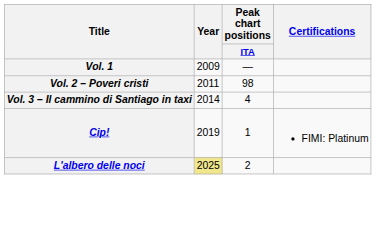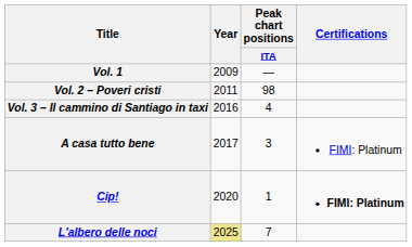 <table class="wikitable plainrowheaders" style="text-align:center">
 <tr>
 <th scope="col" rowspan="2">Title</th>
 <th scope="col" rowspan="2">Year</th>
 <th scope="col" colspan="1">Peak chart positions</th>
 <th rowspan="2"><a href='#'>Certifications</a></th>
 </tr>
 <tr>
 <th scope="col" style="width:2.2em;font-size:90%;"><a href='#'>ITA</a><br></th>
 </tr>
 <tr>
 <th scope="row"><em>Vol. 1</em></th>
 <td>2009</td>
 <td>—</td>
 <td></td>
 </tr>
 <tr>
 <th scope="row"><em>Vol. 2 – Poveri cristi</em></th>
 <td>2011</td>
 <td>98</td>
 <td></td>
 </tr>
 <tr>
 <th scope="row"><em>Vol. 3 – Il cammino di Santiago in taxi</em></th>
-<td>2014</td>
+<td>2016</td>
 <td>4</td>
 <td></td>
 </tr>
 <tr>
+<th scope="row"><em>A casa tutto bene</em></th>
+<td>2017</td>
+<td>3</td>
+<td><br><ul><li><a href='#'>FIMI</a>: Platinum</li></ul></td>
+</tr>
+<tr>
 <th scope="row"><em><a href='#'>Cip!</a></em> </th>
-<td>2019</td>
+<td>2020</td>
 <td>1</td>
-<td><br><ul><li>FIMI: Platinum</li></ul></td>
+<td><strong><br><ul><li>FIMI: Platinum</li></ul></strong></td>
 </tr>
 <tr>
 <th scope="row"><em><a href='#'>L'albero delle noci</a></em></th>
 <td style="background: khaki;">2025</td>
-<td>2<br></td>
+<td>7<br></td>
 <td></td>
 </tr>
 </table>
